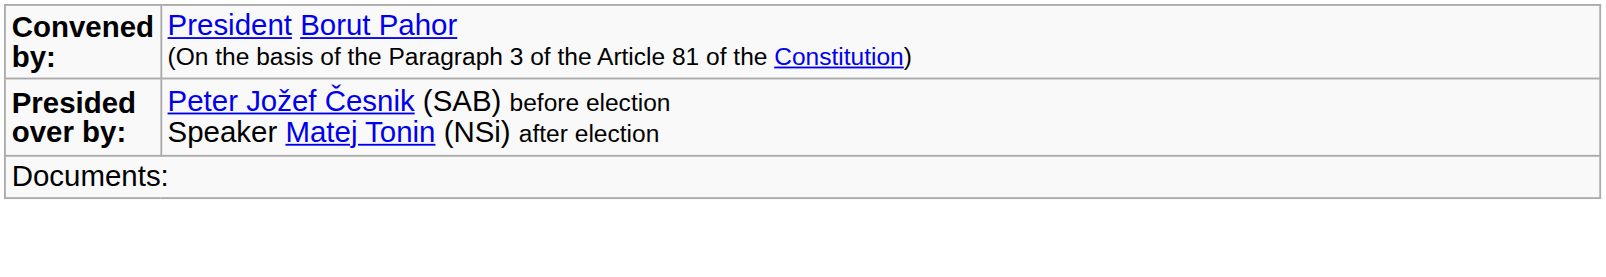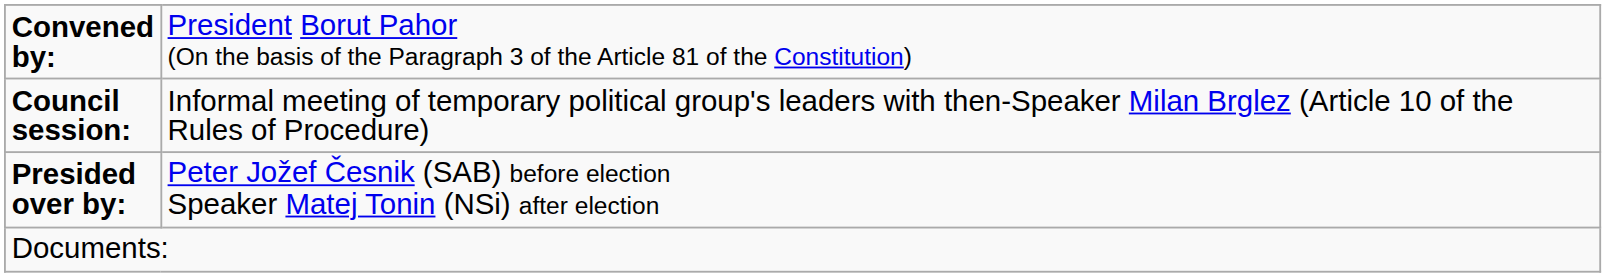 <table class="wikitable" style="line-height:16px;">
 <tr>
 <td><strong>Convened by:</strong></td>
 <td style="width:800px;"><a href='#'>President</a> <a href='#'>Borut Pahor</a><br><small>(On the basis of the Paragraph 3 of the Article 81 of the <a href='#'>Constitution</a>)</small></td>
+</tr>
+<tr>
+<td><strong>Council session:</strong></td>
+<td>Informal meeting of temporary political group's leaders with then-Speaker <a href='#'>Milan Brglez</a> (Article 10 of the Rules of Procedure)</td>
 </tr>
 <tr>
 <td><strong>Presided over by:</strong></td>
 <td><a href='#'>Peter Jožef Česnik</a> (SAB) <small>before election</small><br>Speaker <a href='#'>Matej Tonin</a> (NSi) <small>after election</small></td>
 </tr>
 <tr>
 <td colspan="2">Documents:</td>
 </tr>
 </table>
